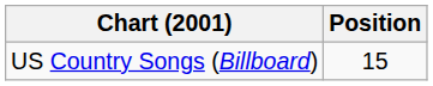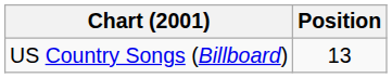 <table class="wikitable">
 <tr>
 <th scope="col">Chart (2001)</th>
 <th scope="col">Position</th>
 </tr>
 <tr>
 <td>US <a href='#'>Country Songs</a> (<em><a href='#'>Billboard</a></em>)</td>
-<td align="center">15</td>
+<td align="center">13</td>
 </tr>
 </table>
